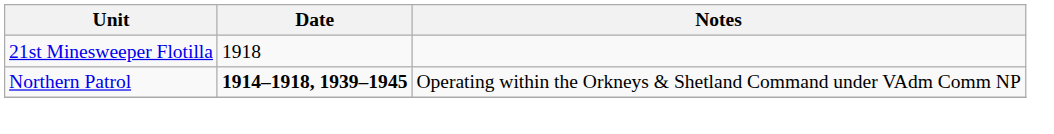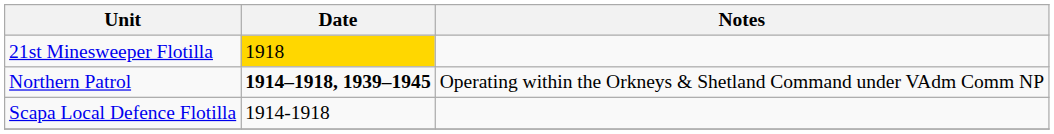 <table class="wikitable">
 <tr>
 <th>Unit</th>
 <th>Date</th>
 <th>Notes</th>
 </tr>
 <tr>
 <td><a href='#'>21st Minesweeper Flotilla</a></td>
-<td>1918</td>
+<td style="background: gold;">1918</td>
 <td></td>
 </tr>
 <tr>
 <td><a href='#'>Northern Patrol</a></td>
 <td><strong>1914–1918, 1939–1945</strong></td>
 <td>Operating within the Orkneys & Shetland Command under VAdm Comm NP</td>
 </tr>
 <tr>
+<td><a href='#'>Scapa Local Defence Flotilla</a></td>
+<td>1914-1918</td>
+<td></td>
+</tr>
+<tr>
 </tr>
 </table>
